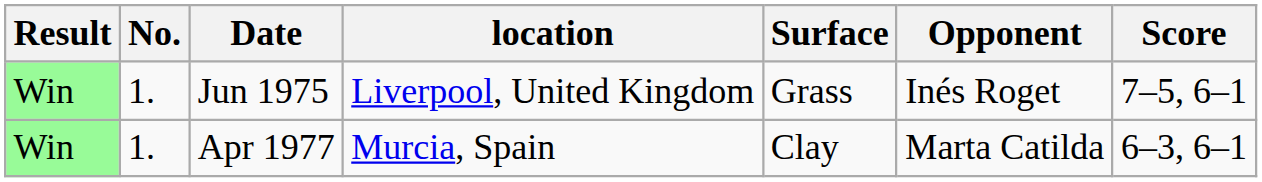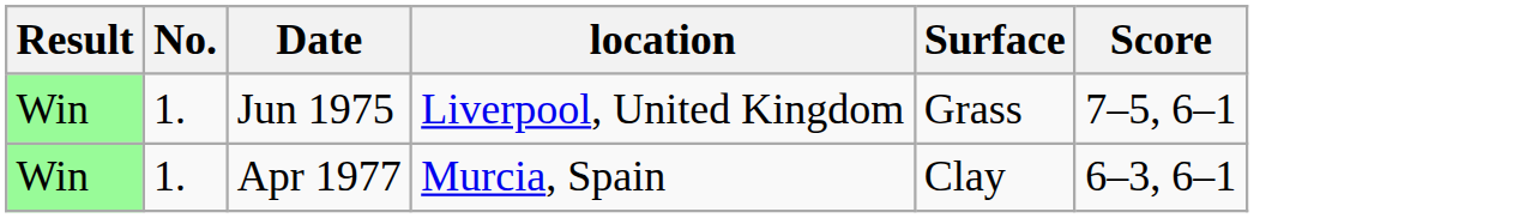 <table class="sortable wikitable">
 <tr>
 <th>Result</th>
 <th>No.</th>
 <th>Date</th>
 <th>location</th>
 <th>Surface</th>
-<th>Opponent</th>
 <th>Score</th>
 </tr>
 <tr>
 <td style="background:#98fb98;">Win</td>
 <td>1.</td>
 <td>Jun 1975</td>
 <td><a href='#'>Liverpool</a>, United Kingdom</td>
 <td>Grass</td>
-<td> Inés Roget</td>
 <td>7–5, 6–1</td>
 </tr>
 <tr>
 <td style="background:#98fb98;">Win</td>
 <td>1.</td>
 <td>Apr 1977</td>
 <td><a href='#'>Murcia</a>, Spain</td>
 <td>Clay</td>
-<td> Marta Catilda</td>
 <td>6–3, 6–1</td>
 </tr>
 </table>
